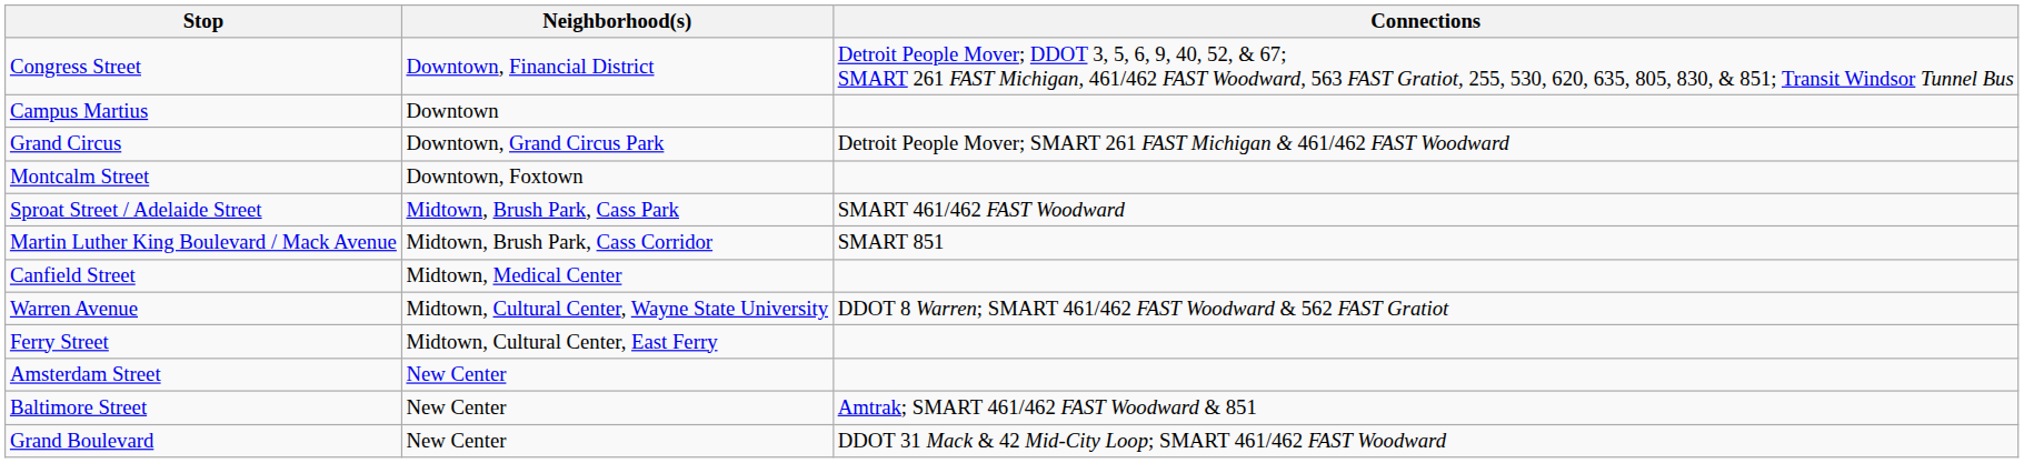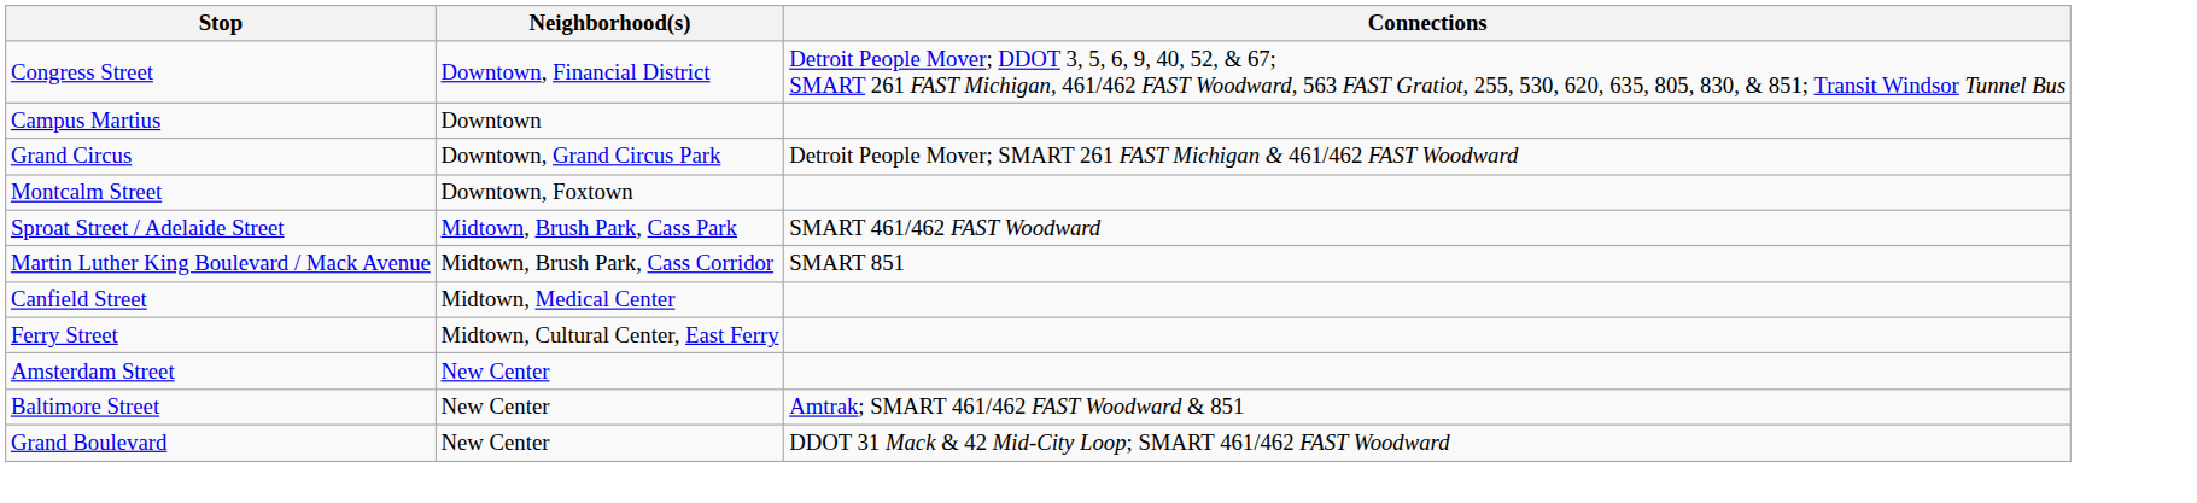 <table class="wikitable">
 <tr>
 <th>Stop</th>
 <th>Neighborhood(s)</th>
 <th>Connections</th>
 </tr>
 <tr>
 <td><a href='#'>Congress Street</a></td>
 <td><a href='#'>Downtown</a>, <a href='#'>Financial District</a></td>
 <td><a href='#'>Detroit People Mover</a>; <a href='#'>DDOT</a> 3, 5, 6, 9, 40, 52, & 67;<br><a href='#'>SMART</a> 261 <em>FAST Michigan,</em> 461/462 <em>FAST Woodward,</em> 563 <em>FAST Gratiot,</em> 255, 530, 620, 635, 805, 830, & 851; <a href='#'>Transit Windsor</a> <em>Tunnel Bus</em></td>
 </tr>
 <tr>
 <td><a href='#'>Campus Martius</a></td>
 <td>Downtown</td>
 <td></td>
 </tr>
 <tr>
 <td><a href='#'>Grand Circus</a></td>
 <td>Downtown, <a href='#'>Grand Circus Park</a></td>
 <td>Detroit People Mover; SMART 261 <em>FAST Michigan &</em> 461/462 <em>FAST Woodward</em></td>
 </tr>
 <tr>
 <td><a href='#'>Montcalm Street</a></td>
 <td>Downtown, Foxtown</td>
 <td></td>
 </tr>
 <tr>
 <td><a href='#'>Sproat Street / Adelaide Street</a></td>
 <td><a href='#'>Midtown</a>, <a href='#'>Brush Park</a>, <a href='#'>Cass Park</a></td>
 <td>SMART 461/462 <em>FAST Woodward</em></td>
 </tr>
 <tr>
 <td><a href='#'>Martin Luther King Boulevard / Mack Avenue</a></td>
 <td>Midtown, Brush Park, <a href='#'>Cass Corridor</a></td>
 <td>SMART 851</td>
 </tr>
 <tr>
 <td><a href='#'>Canfield Street</a></td>
 <td>Midtown, <a href='#'>Medical Center</a></td>
 <td></td>
 </tr>
 <tr>
-<td><a href='#'>Warren Avenue</a></td>
-<td>Midtown, <a href='#'>Cultural Center</a>, <a href='#'>Wayne State University</a></td>
-<td>DDOT 8 <em>Warren</em>; SMART 461/462 <em>FAST Woodward</em> & 562 <em>FAST Gratiot</em></td>
-</tr>
-<tr>
 <td><a href='#'>Ferry Street</a></td>
 <td>Midtown, Cultural Center, <a href='#'>East Ferry</a></td>
 <td></td>
 </tr>
 <tr>
 <td><a href='#'>Amsterdam Street</a></td>
 <td><a href='#'>New Center</a></td>
 <td></td>
 </tr>
 <tr>
 <td><a href='#'>Baltimore Street</a></td>
 <td>New Center</td>
 <td><a href='#'>Amtrak</a>; SMART 461/462 <em>FAST Woodward</em> & 851</td>
 </tr>
 <tr>
 <td><a href='#'>Grand Boulevard</a></td>
 <td>New Center</td>
 <td>DDOT 31 <em>Mack</em> & 42 <em>Mid-City Loop</em>; SMART 461/462 <em>FAST Woodward</em></td>
 </tr>
 </table>
